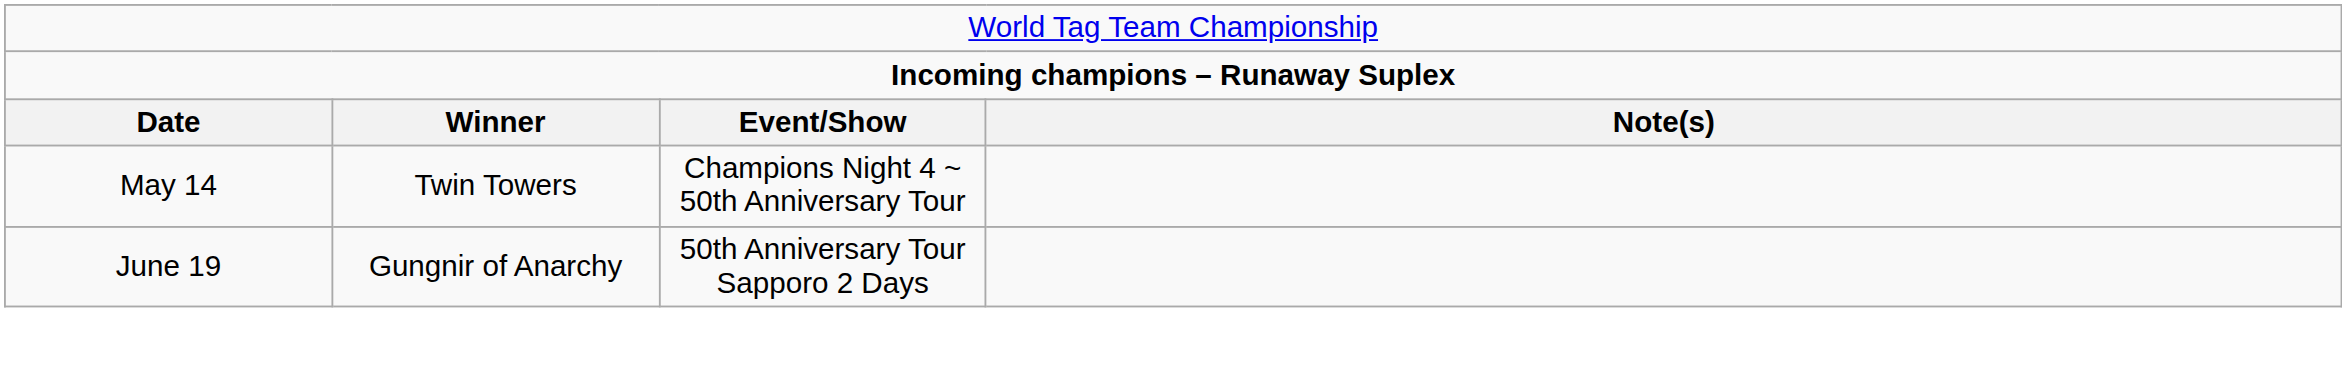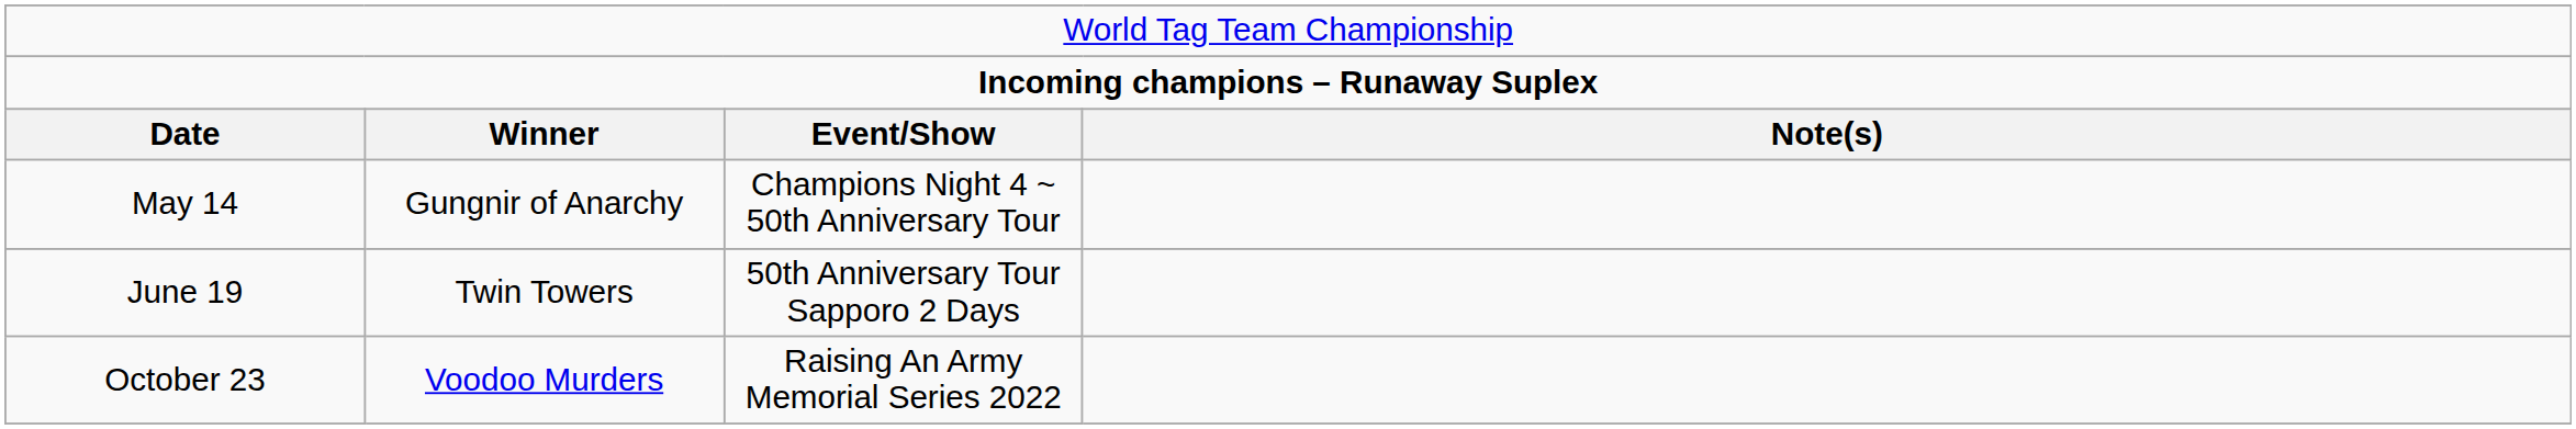 <table class="wikitable" style="text-align:center; width:100%;">
 <tr>
 <td colspan="4" style="text-align: center;"><a href='#'>World Tag Team Championship</a></td>
 </tr>
 <tr>
 <td colspan="4" style="text-align: center;"><strong>Incoming champions – Runaway Suplex </strong></td>
 </tr>
 <tr>
 <th width=14%>Date</th>
 <th width=14%>Winner</th>
 <th width=14%>Event/Show</th>
 <th width=58%>Note(s)</th>
 </tr>
 <tr>
 <td>May 14</td>
-<td>Twin Towers<br></td>
+<td>Gungnir of Anarchy<br></td>
 <td>Champions Night 4 ~ 50th Anniversary Tour</td>
 <td></td>
 </tr>
 <tr>
 <td>June 19</td>
-<td>Gungnir of Anarchy<br></td>
+<td>Twin Towers<br></td>
 <td>50th Anniversary Tour Sapporo 2 Days<br></td>
 <td></td>
 </tr>
+<tr>
+<td>October 23</td>
+<td><a href='#'>Voodoo Murders</a><br></td>
+<td>Raising An Army Memorial Series 2022<br></td>
+<td></td>
+</tr>
 </table>
